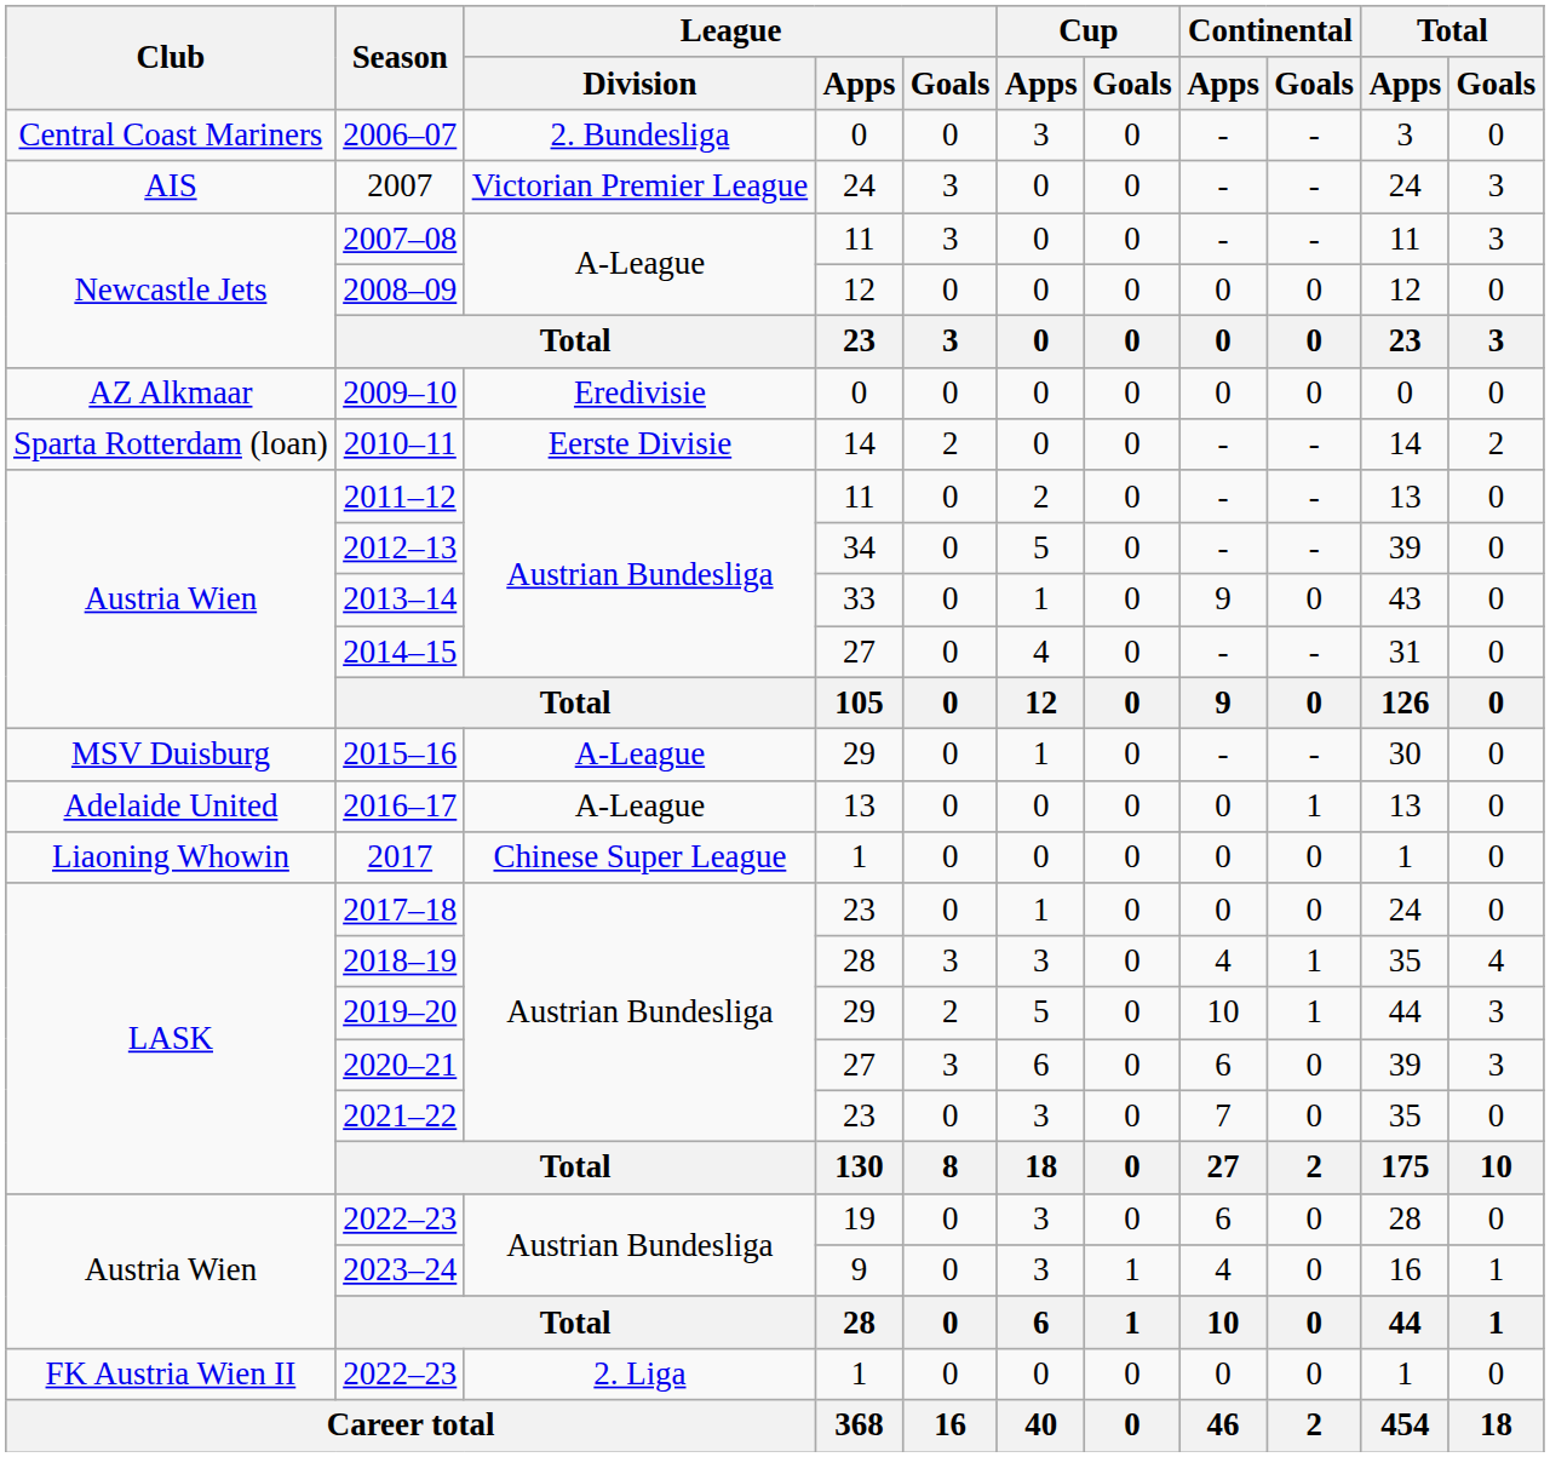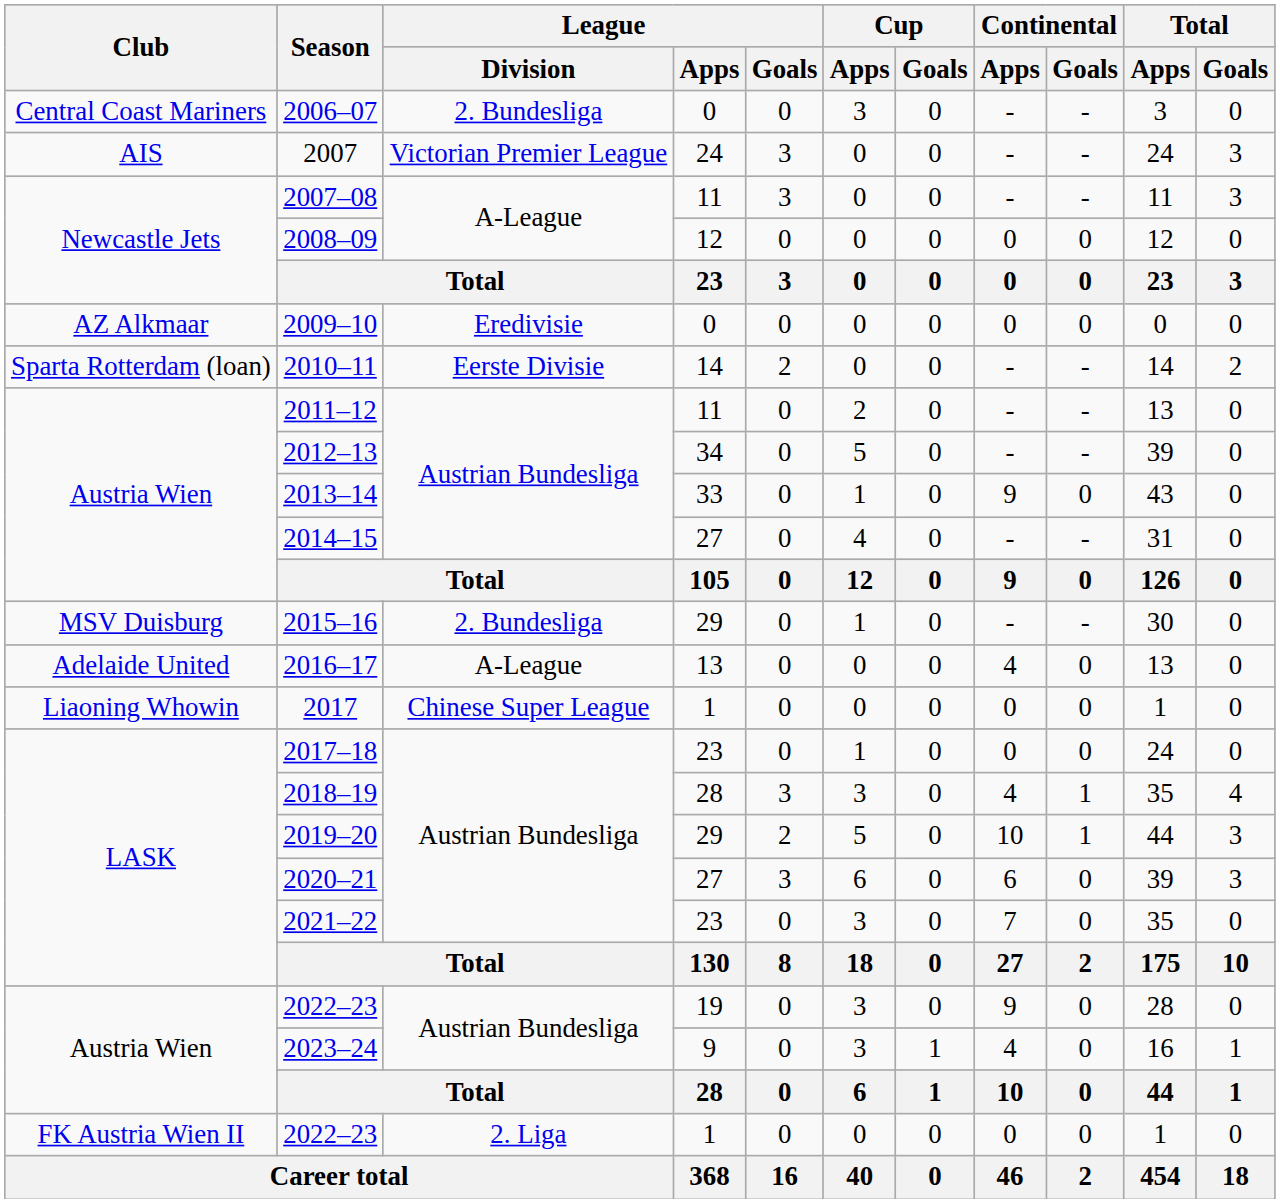 <table class="wikitable" style="text-align:center">
 <tr>
 <th rowspan="2">Club</th>
 <th rowspan="2">Season</th>
 <th colspan="3">League</th>
 <th colspan="2">Cup</th>
 <th colspan="2">Continental</th>
 <th colspan="2">Total</th>
 </tr>
 <tr>
 <th>Division</th>
 <th>Apps</th>
 <th>Goals</th>
 <th>Apps</th>
 <th>Goals</th>
 <th>Apps</th>
 <th>Goals</th>
 <th>Apps</th>
 <th>Goals</th>
 </tr>
 <tr>
 <td><a href='#'>Central Coast Mariners</a></td>
 <td><a href='#'>2006–07</a></td>
 <td><a href='#'>2. Bundesliga</a></td>
 <td>0</td>
 <td>0</td>
 <td>3</td>
 <td>0</td>
 <td>-</td>
 <td>-</td>
 <td>3</td>
 <td>0</td>
 </tr>
 <tr>
 <td><a href='#'>AIS</a></td>
 <td>2007</td>
 <td><a href='#'>Victorian Premier League</a></td>
 <td>24</td>
 <td>3</td>
 <td>0</td>
 <td>0</td>
 <td>-</td>
 <td>-</td>
 <td>24</td>
 <td>3</td>
 </tr>
 <tr>
 <td rowspan="3"><a href='#'>Newcastle Jets</a></td>
 <td><a href='#'>2007–08</a></td>
 <td rowspan="2">A-League</td>
 <td>11</td>
 <td>3</td>
 <td>0</td>
 <td>0</td>
 <td>-</td>
 <td>-</td>
 <td>11</td>
 <td>3</td>
 </tr>
 <tr>
 <td><a href='#'>2008–09</a></td>
 <td>12</td>
 <td>0</td>
 <td>0</td>
 <td>0</td>
 <td>0</td>
 <td>0</td>
 <td>12</td>
 <td>0</td>
 </tr>
 <tr>
 <th colspan="2">Total</th>
 <th>23</th>
 <th>3</th>
 <th>0</th>
 <th>0</th>
 <th>0</th>
 <th>0</th>
 <th>23</th>
 <th>3</th>
 </tr>
 <tr>
 <td><a href='#'>AZ Alkmaar</a></td>
 <td><a href='#'>2009–10</a></td>
 <td><a href='#'>Eredivisie</a></td>
 <td>0</td>
 <td>0</td>
 <td>0</td>
 <td>0</td>
 <td>0</td>
 <td>0</td>
 <td>0</td>
 <td>0</td>
 </tr>
 <tr>
 <td><a href='#'>Sparta Rotterdam</a> (loan)</td>
 <td><a href='#'>2010–11</a></td>
 <td><a href='#'>Eerste Divisie</a></td>
 <td>14</td>
 <td>2</td>
 <td>0</td>
 <td>0</td>
 <td>-</td>
 <td>-</td>
 <td>14</td>
 <td>2</td>
 </tr>
 <tr>
 <td rowspan="5"><a href='#'>Austria Wien</a></td>
 <td><a href='#'>2011–12</a></td>
 <td rowspan="4"><a href='#'>Austrian Bundesliga</a></td>
 <td>11</td>
 <td>0</td>
 <td>2</td>
 <td>0</td>
 <td>-</td>
 <td>-</td>
 <td>13</td>
 <td>0</td>
 </tr>
 <tr>
 <td><a href='#'>2012–13</a></td>
 <td>34</td>
 <td>0</td>
 <td>5</td>
 <td>0</td>
 <td>-</td>
 <td>-</td>
 <td>39</td>
 <td>0</td>
 </tr>
 <tr>
 <td><a href='#'>2013–14</a></td>
 <td>33</td>
 <td>0</td>
 <td>1</td>
 <td>0</td>
 <td>9</td>
 <td>0</td>
 <td>43</td>
 <td>0</td>
 </tr>
 <tr>
 <td><a href='#'>2014–15</a></td>
 <td>27</td>
 <td>0</td>
 <td>4</td>
 <td>0</td>
 <td>-</td>
 <td>-</td>
 <td>31</td>
 <td>0</td>
 </tr>
 <tr>
 <th colspan="2">Total</th>
 <th>105</th>
 <th>0</th>
 <th>12</th>
 <th>0</th>
 <th>9</th>
 <th>0</th>
 <th>126</th>
 <th>0</th>
 </tr>
 <tr>
 <td><a href='#'>MSV Duisburg</a></td>
 <td><a href='#'>2015–16</a></td>
-<td><a href='#'>A-League</a></td>
+<td><a href='#'>2. Bundesliga</a></td>
 <td>29</td>
 <td>0</td>
 <td>1</td>
 <td>0</td>
 <td>-</td>
 <td>-</td>
 <td>30</td>
 <td>0</td>
 </tr>
 <tr>
 <td><a href='#'>Adelaide United</a></td>
 <td><a href='#'>2016–17</a></td>
 <td>A-League</td>
 <td>13</td>
 <td>0</td>
 <td>0</td>
 <td>0</td>
+<td>4</td>
 <td>0</td>
-<td>1</td>
 <td>13</td>
 <td>0</td>
 </tr>
 <tr>
 <td><a href='#'>Liaoning Whowin</a></td>
 <td><a href='#'>2017</a></td>
 <td><a href='#'>Chinese Super League</a></td>
 <td>1</td>
 <td>0</td>
 <td>0</td>
 <td>0</td>
 <td>0</td>
 <td>0</td>
 <td>1</td>
 <td>0</td>
 </tr>
 <tr>
 <td rowspan="6"><a href='#'>LASK</a></td>
 <td><a href='#'>2017–18</a></td>
 <td rowspan="5">Austrian Bundesliga</td>
 <td>23</td>
 <td>0</td>
 <td>1</td>
 <td>0</td>
 <td>0</td>
 <td>0</td>
 <td>24</td>
 <td>0</td>
 </tr>
 <tr>
 <td><a href='#'>2018–19</a></td>
 <td>28</td>
 <td>3</td>
 <td>3</td>
 <td>0</td>
 <td>4</td>
 <td>1</td>
 <td>35</td>
 <td>4</td>
 </tr>
 <tr>
 <td><a href='#'>2019–20</a></td>
 <td>29</td>
 <td>2</td>
 <td>5</td>
 <td>0</td>
 <td>10</td>
 <td>1</td>
 <td>44</td>
 <td>3</td>
 </tr>
 <tr>
 <td><a href='#'>2020–21</a></td>
 <td>27</td>
 <td>3</td>
 <td>6</td>
 <td>0</td>
 <td>6</td>
 <td>0</td>
 <td>39</td>
 <td>3</td>
 </tr>
 <tr>
 <td><a href='#'>2021–22</a></td>
 <td>23</td>
 <td>0</td>
 <td>3</td>
 <td>0</td>
 <td>7</td>
 <td>0</td>
 <td>35</td>
 <td>0</td>
 </tr>
 <tr>
 <th colspan="2">Total</th>
 <th>130</th>
 <th>8</th>
 <th>18</th>
 <th>0</th>
 <th>27</th>
 <th>2</th>
 <th>175</th>
 <th>10</th>
 </tr>
 <tr>
 <td rowspan="3">Austria Wien</td>
 <td><a href='#'>2022–23</a></td>
 <td rowspan=2>Austrian Bundesliga</td>
 <td>19</td>
 <td>0</td>
 <td>3</td>
 <td>0</td>
-<td>6</td>
+<td>9</td>
 <td>0</td>
 <td>28</td>
 <td>0</td>
 </tr>
 <tr>
 <td><a href='#'>2023–24</a></td>
 <td>9</td>
 <td>0</td>
 <td>3</td>
 <td>1</td>
 <td>4</td>
 <td>0</td>
 <td>16</td>
 <td>1</td>
 </tr>
 <tr>
 <th colspan="2">Total</th>
 <th>28</th>
 <th>0</th>
 <th>6</th>
 <th>1</th>
 <th>10</th>
 <th>0</th>
 <th>44</th>
 <th>1</th>
 </tr>
 <tr>
 <td><a href='#'>FK Austria Wien II</a></td>
 <td><a href='#'>2022–23</a></td>
 <td><a href='#'>2. Liga</a></td>
 <td>1</td>
 <td>0</td>
 <td>0</td>
 <td>0</td>
 <td>0</td>
 <td>0</td>
 <td>1</td>
 <td>0</td>
 </tr>
 <tr>
 <th colspan="3">Career total</th>
 <th>368</th>
 <th>16</th>
 <th>40</th>
 <th>0</th>
 <th>46</th>
 <th>2</th>
 <th>454</th>
 <th>18</th>
 </tr>
 </table>
